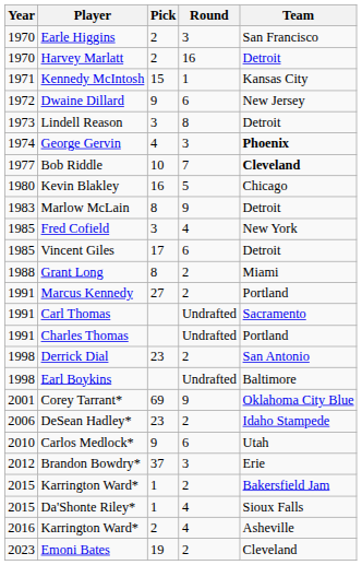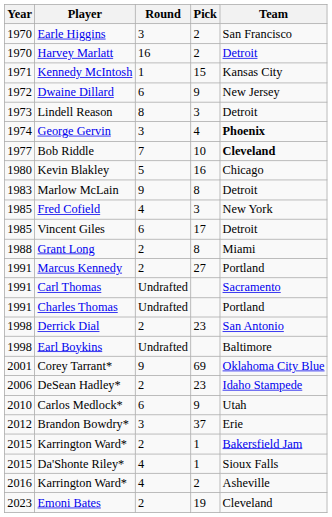 <table class="wikitable sortable mw-collapsible">
 <tr>
 <th>Year</th>
 <th>Player</th>
+<th>Round</th>
 <th>Pick</th>
-<th>Round</th>
 <th>Team</th>
 </tr>
 <tr>
 <td>1970</td>
 <td><a href='#'>Earle Higgins</a></td>
+<td>3</td>
 <td>2</td>
-<td>3</td>
 <td>San Francisco</td>
 </tr>
 <tr>
 <td>1970</td>
 <td><a href='#'>Harvey Marlatt</a></td>
+<td>16</td>
 <td>2</td>
-<td>16</td>
 <td><a href='#'>Detroit</a></td>
 </tr>
 <tr>
 <td>1971</td>
 <td><a href='#'>Kennedy McIntosh</a></td>
+<td>1</td>
 <td>15</td>
-<td>1</td>
 <td>Kansas City</td>
 </tr>
 <tr>
 <td>1972</td>
 <td><a href='#'>Dwaine Dillard</a></td>
+<td>6</td>
 <td>9</td>
-<td>6</td>
 <td>New Jersey</td>
 </tr>
 <tr>
 <td>1973</td>
 <td>Lindell Reason</td>
+<td>8</td>
 <td>3</td>
-<td>8</td>
 <td>Detroit</td>
 </tr>
 <tr>
 <td>1974</td>
 <td><a href='#'>George Gervin</a></td>
+<td>3</td>
 <td>4</td>
-<td>3</td>
 <td><strong>Phoenix</strong></td>
 </tr>
 <tr>
 <td>1977</td>
 <td>Bob Riddle</td>
+<td>7</td>
 <td>10</td>
-<td>7</td>
 <td><strong>Cleveland</strong></td>
 </tr>
 <tr>
 <td>1980</td>
 <td>Kevin Blakley</td>
+<td>5</td>
 <td>16</td>
-<td>5</td>
 <td>Chicago</td>
 </tr>
 <tr>
 <td>1983</td>
 <td>Marlow McLain</td>
+<td>9</td>
 <td>8</td>
-<td>9</td>
 <td>Detroit</td>
 </tr>
 <tr>
 <td>1985</td>
 <td><a href='#'>Fred Cofield</a></td>
+<td>4</td>
 <td>3</td>
-<td>4</td>
 <td>New York</td>
 </tr>
 <tr>
 <td>1985</td>
 <td>Vincent Giles</td>
+<td>6</td>
 <td>17</td>
-<td>6</td>
 <td>Detroit</td>
 </tr>
 <tr>
 <td>1988</td>
 <td><a href='#'>Grant Long</a></td>
+<td>2</td>
 <td>8</td>
-<td>2</td>
 <td>Miami</td>
 </tr>
 <tr>
 <td>1991</td>
 <td><a href='#'>Marcus Kennedy</a></td>
+<td>2</td>
 <td>27</td>
-<td>2</td>
 <td>Portland</td>
 </tr>
 <tr>
 <td>1991</td>
 <td><a href='#'>Carl Thomas</a></td>
+<td>Undrafted</td>
 <td></td>
-<td>Undrafted</td>
 <td><a href='#'>Sacramento</a></td>
 </tr>
 <tr>
 <td>1991</td>
 <td><a href='#'>Charles Thomas</a></td>
+<td>Undrafted</td>
 <td></td>
-<td>Undrafted</td>
 <td>Portland</td>
 </tr>
 <tr>
 <td>1998</td>
 <td><a href='#'>Derrick Dial</a></td>
+<td>2</td>
 <td>23</td>
-<td>2</td>
 <td><a href='#'>San Antonio</a></td>
 </tr>
 <tr>
 <td>1998</td>
 <td><a href='#'>Earl Boykins</a></td>
+<td>Undrafted</td>
 <td></td>
-<td>Undrafted</td>
 <td>Baltimore</td>
 </tr>
 <tr>
 <td>2001</td>
 <td>Corey Tarrant*</td>
+<td>9</td>
 <td>69</td>
-<td>9</td>
 <td><a href='#'>Oklahoma City Blue</a></td>
 </tr>
 <tr>
 <td>2006</td>
 <td>DeSean Hadley*</td>
+<td>2</td>
 <td>23</td>
-<td>2</td>
 <td><a href='#'>Idaho Stampede</a></td>
 </tr>
 <tr>
 <td>2010</td>
 <td>Carlos Medlock*</td>
+<td>6</td>
 <td>9</td>
-<td>6</td>
 <td>Utah</td>
 </tr>
 <tr>
 <td>2012</td>
 <td>Brandon Bowdry*</td>
+<td>3</td>
 <td>37</td>
-<td>3</td>
 <td>Erie</td>
 </tr>
 <tr>
 <td>2015</td>
 <td>Karrington Ward*</td>
+<td>2</td>
 <td>1</td>
-<td>2</td>
 <td><a href='#'>Bakersfield Jam</a></td>
 </tr>
 <tr>
 <td>2015</td>
 <td>Da'Shonte Riley*</td>
+<td>4</td>
 <td>1</td>
-<td>4</td>
 <td>Sioux Falls</td>
 </tr>
 <tr>
 <td>2016</td>
 <td>Karrington Ward*</td>
+<td>4</td>
 <td>2</td>
-<td>4</td>
 <td>Asheville</td>
 </tr>
 <tr>
 <td>2023</td>
 <td><a href='#'>Emoni Bates</a></td>
+<td>2</td>
 <td>19</td>
-<td>2</td>
 <td>Cleveland</td>
 </tr>
 </table>
